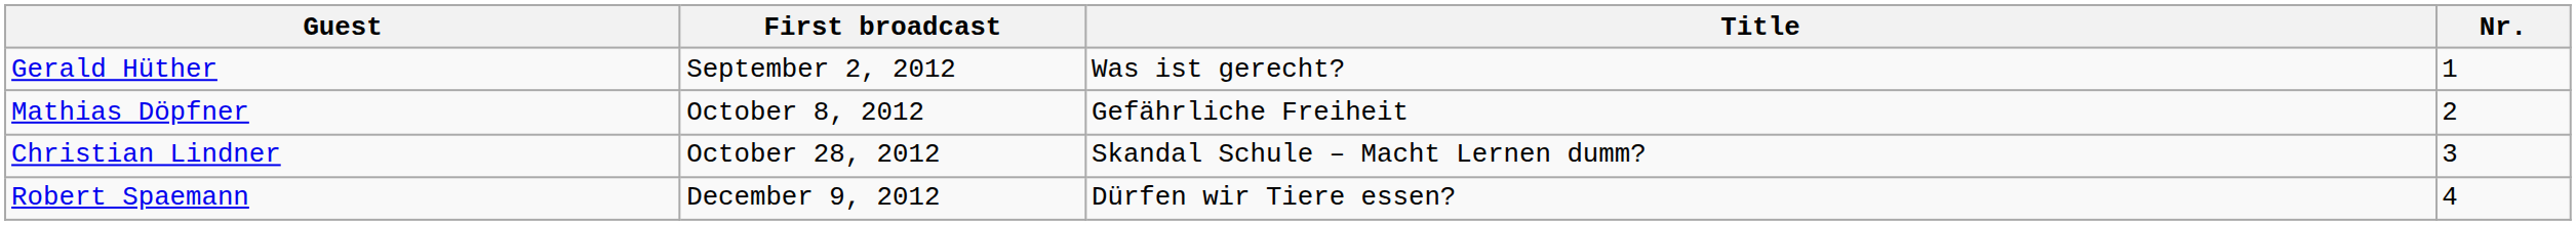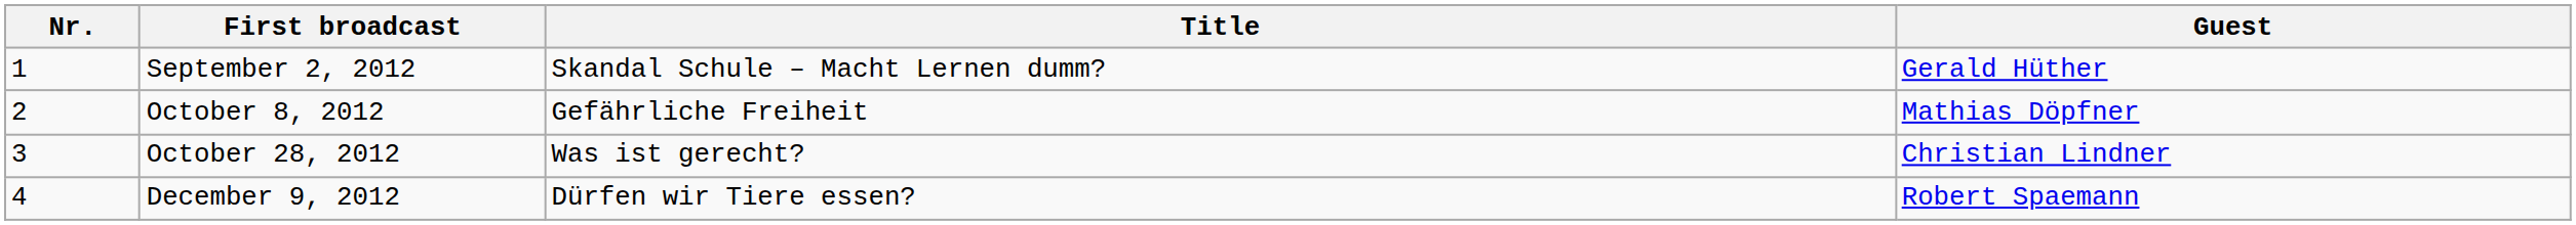 <table class="wikitable" width="100%">
 <tr>
-<th width="25%">Guest</th>
+<th width="5%">Nr.</th>
 <th width="15%">First broadcast</th>
 <th width="50%">Title</th>
-<th width="5%">Nr.</th>
+<th width="25%">Guest</th>
 </tr>
 <tr>
+<td>1</td>
+<td>September 2, 2012</td>
+<td>Skandal Schule – Macht Lernen dumm?</td>
 <td><a href='#'>Gerald Hüther</a></td>
-<td>September 2, 2012</td>
-<td>Was ist gerecht?</td>
-<td>1</td>
 </tr>
 <tr>
-<td><a href='#'>Mathias Döpfner</a></td>
+<td>2</td>
 <td>October 8, 2012</td>
 <td>Gefährliche Freiheit</td>
-<td>2</td>
+<td><a href='#'>Mathias Döpfner</a></td>
 </tr>
 <tr>
+<td>3</td>
+<td>October 28, 2012</td>
+<td>Was ist gerecht?</td>
 <td><a href='#'>Christian Lindner</a></td>
-<td>October 28, 2012</td>
-<td>Skandal Schule – Macht Lernen dumm?</td>
-<td>3</td>
 </tr>
 <tr>
-<td><a href='#'>Robert Spaemann</a></td>
+<td>4</td>
 <td>December 9, 2012</td>
 <td>Dürfen wir Tiere essen?</td>
-<td>4</td>
+<td><a href='#'>Robert Spaemann</a></td>
 </tr>
 </table>
